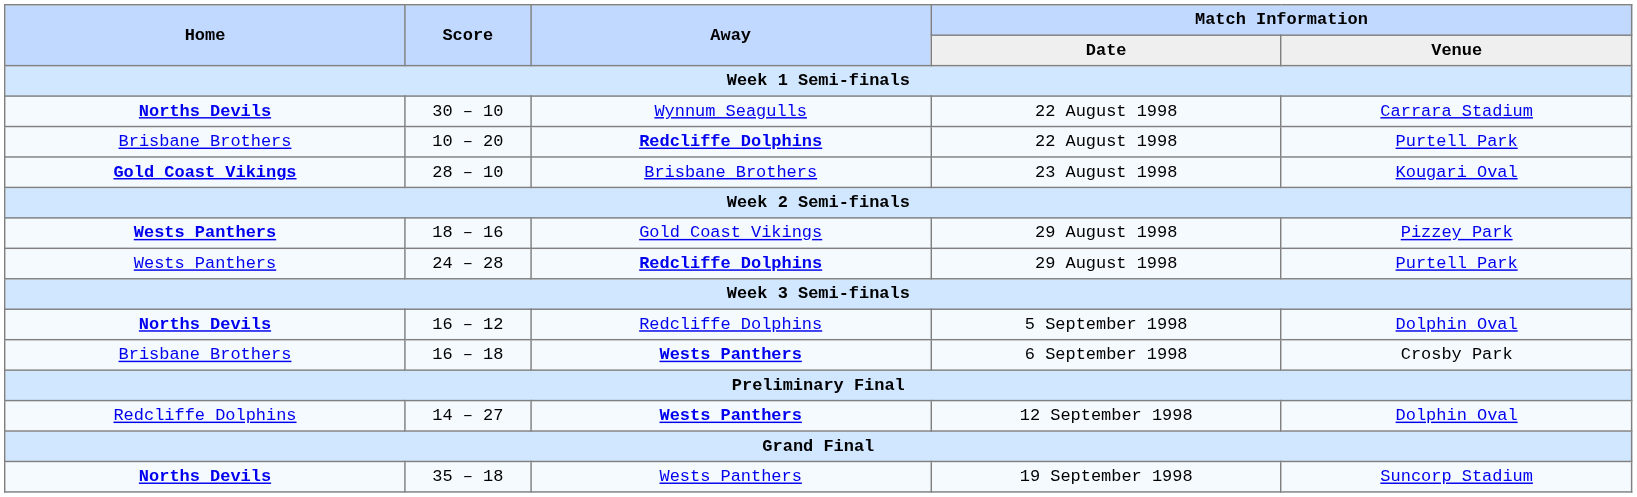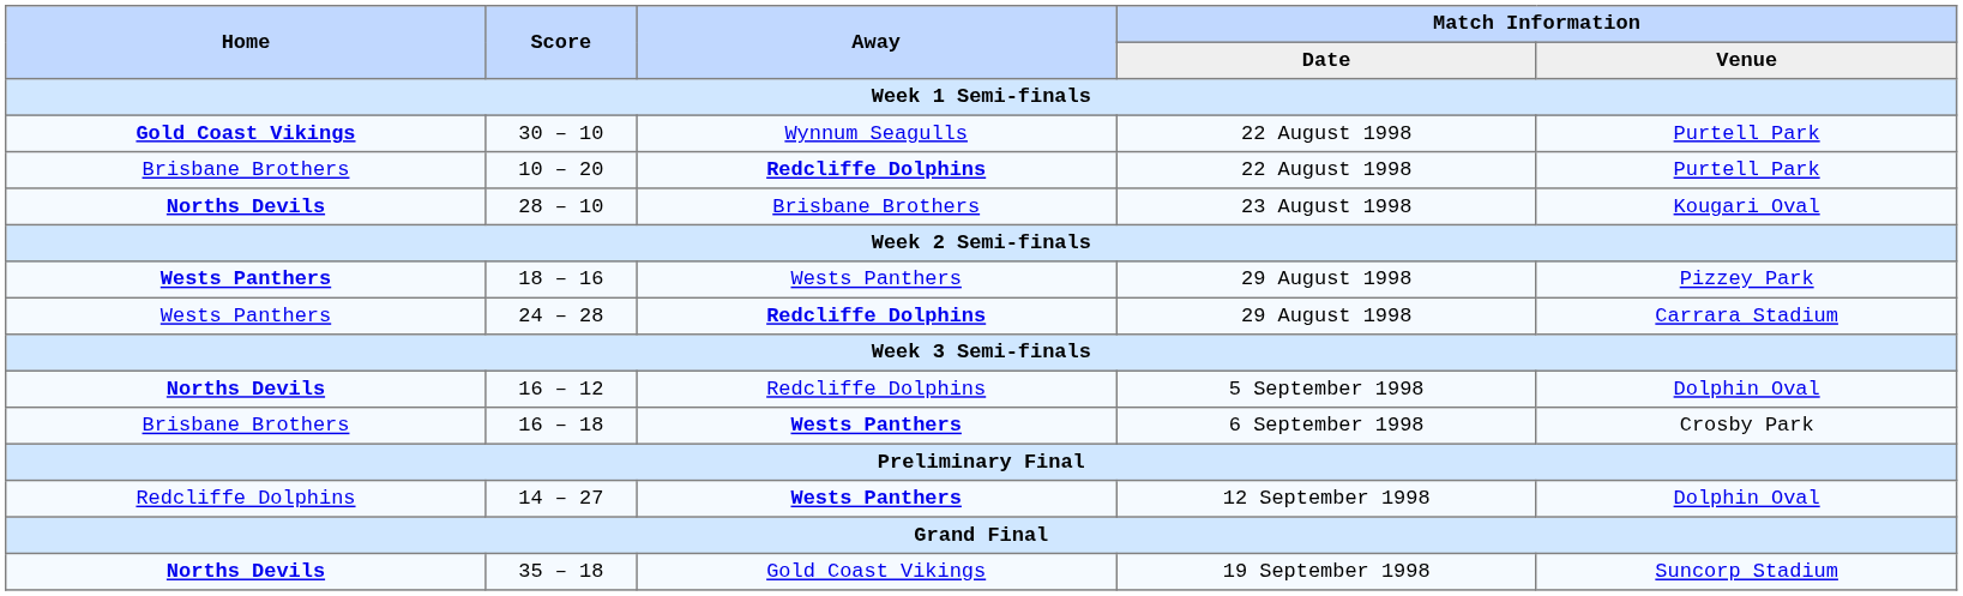 <table border=1 style="border-collapse:collapse; font-size:90%; text-align:center;" cellpadding=3 cellspacing=0>
 <tr bgcolor=#C1D8FF>
 <th rowspan=2 width=16%>Home</th>
 <th rowspan=2 width=5%>Score</th>
 <th rowspan=2 width=16%>Away</th>
 <th colspan=6>Match Information</th>
 </tr>
 <tr bgcolor=#EFEFEF>
 <th width=14%>Date</th>
 <th width=14%>Venue</th>
 </tr>
 <tr bgcolor="#D0E7FF">
 <td colspan=7><strong>Week 1 Semi-finals</strong></td>
 </tr>
 <tr bgcolor=#F5FAFF>
-<td> <strong><a href='#'>Norths Devils</a></strong></td>
+<td> <strong><a href='#'>Gold Coast Vikings</a> </strong></td>
 <td>30 – 10</td>
 <td> <a href='#'>Wynnum Seagulls</a></td>
 <td>22 August 1998</td>
-<td><a href='#'>Carrara Stadium</a></td>
+<td><a href='#'>Purtell Park</a></td>
 </tr>
 <tr bgcolor=#F5FAFF>
 <td> <a href='#'>Brisbane Brothers</a></td>
 <td>10 – 20</td>
 <td> <strong><a href='#'>Redcliffe Dolphins</a></strong></td>
 <td>22 August 1998</td>
 <td><a href='#'>Purtell Park</a></td>
 </tr>
 <tr bgcolor=#F5FAFF>
-<td> <strong><a href='#'>Gold Coast Vikings</a> </strong></td>
+<td> <strong><a href='#'>Norths Devils</a></strong></td>
 <td>28 – 10</td>
 <td> <a href='#'>Brisbane Brothers</a></td>
 <td>23 August 1998</td>
 <td><a href='#'>Kougari Oval</a></td>
 </tr>
 <tr bgcolor="#D0E7FF">
 <td colspan=7><strong>Week 2 Semi-finals</strong></td>
 </tr>
 <tr bgcolor=#F5FAFF>
 <td> <strong><a href='#'>Wests Panthers</a></strong></td>
 <td>18 – 16</td>
-<td> <a href='#'>Gold Coast Vikings</a></td>
+<td> <a href='#'>Wests Panthers</a></td>
 <td>29 August 1998</td>
 <td><a href='#'>Pizzey Park</a></td>
 </tr>
 <tr bgcolor=#F5FAFF>
 <td> <a href='#'>Wests Panthers</a></td>
 <td>24 – 28</td>
 <td> <strong><a href='#'>Redcliffe Dolphins</a></strong></td>
 <td>29 August 1998</td>
-<td><a href='#'>Purtell Park</a></td>
+<td><a href='#'>Carrara Stadium</a></td>
 </tr>
 <tr bgcolor="#D0E7FF">
 <td colspan=7><strong>Week 3 Semi-finals</strong></td>
 </tr>
 <tr bgcolor=#F5FAFF>
 <td> <strong><a href='#'>Norths Devils</a></strong></td>
 <td>16 – 12</td>
 <td> <a href='#'>Redcliffe Dolphins</a></td>
 <td>5 September 1998</td>
 <td><a href='#'>Dolphin Oval</a></td>
 </tr>
 <tr bgcolor=#F5FAFF>
 <td> <a href='#'>Brisbane Brothers</a></td>
 <td>16 – 18</td>
 <td> <strong><a href='#'>Wests Panthers</a></strong></td>
 <td>6 September 1998</td>
 <td>Crosby Park</td>
 </tr>
 <tr bgcolor="#D0E7FF">
 <td colspan=7><strong>Preliminary Final</strong></td>
 </tr>
 <tr bgcolor=#F5FAFF>
 <td> <a href='#'>Redcliffe Dolphins</a></td>
 <td>14 – 27</td>
 <td> <strong><a href='#'>Wests Panthers</a></strong></td>
 <td>12 September 1998</td>
 <td><a href='#'>Dolphin Oval</a></td>
 </tr>
 <tr bgcolor="#D0E7FF">
 <td colspan=7><strong>Grand Final</strong></td>
 </tr>
 <tr bgcolor=#F5FAFF>
 <td> <strong><a href='#'>Norths Devils</a></strong></td>
 <td>35 – 18</td>
-<td> <a href='#'>Wests Panthers</a></td>
+<td> <a href='#'>Gold Coast Vikings</a></td>
 <td>19 September 1998</td>
 <td><a href='#'>Suncorp Stadium</a></td>
 </tr>
 </table>
